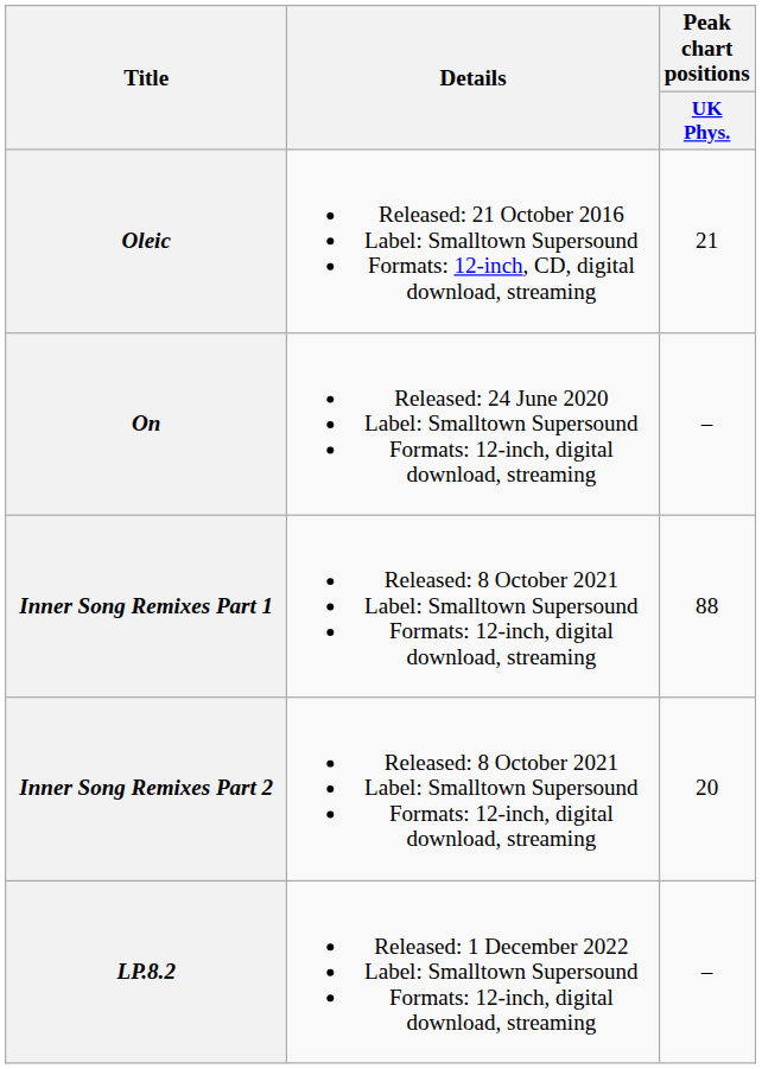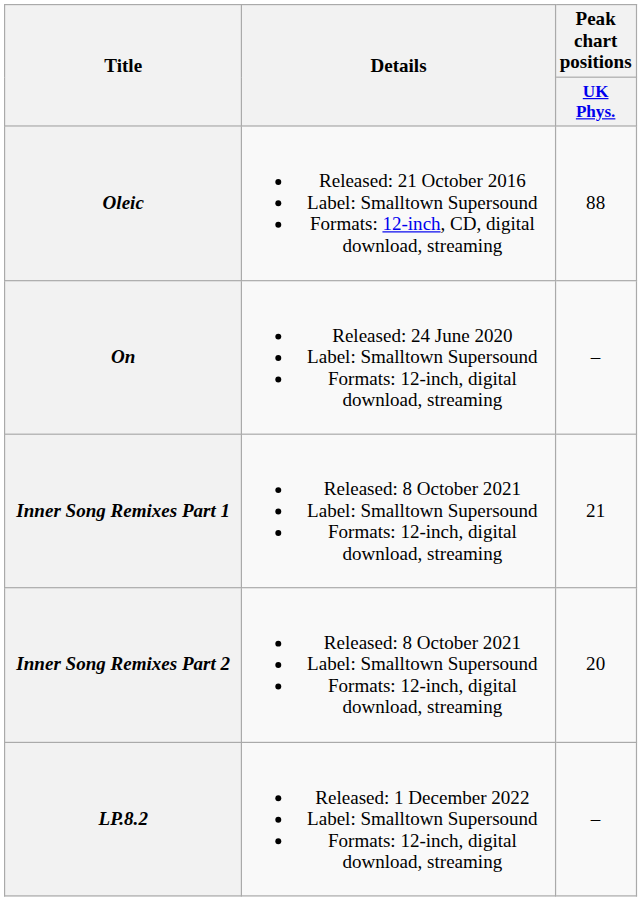 <table class="wikitable plainrowheaders" style="text-align:center;" border="1">
 <tr>
 <th scope="col" rowspan="2" style="width:12em;">Title</th>
 <th scope="col" rowspan="2" style="width:16em;">Details</th>
 <th scope="col" colspan="1">Peak chart positions</th>
 </tr>
 <tr>
 <th scope="col" style="width:2em;font-size:90%;"><a href='#'>UK<br>Phys.</a><br></th>
 </tr>
 <tr>
 <th scope="row"><em>Oleic</em></th>
 <td><br><ul><li>Released: 21 October 2016</li><li>Label: Smalltown Supersound</li><li>Formats: <a href='#'>12-inch</a>, CD, digital download, streaming</li></ul></td>
-<td>21</td>
+<td>88</td>
 </tr>
 <tr>
 <th scope="row"><em>On</em></th>
 <td><br><ul><li>Released: 24 June 2020</li><li>Label: Smalltown Supersound</li><li>Formats: 12-inch, digital download, streaming</li></ul></td>
 <td>–</td>
 </tr>
 <tr>
 <th scope="row"><em>Inner Song Remixes Part 1</em></th>
 <td><br><ul><li>Released: 8 October 2021</li><li>Label: Smalltown Supersound</li><li>Formats: 12-inch, digital download, streaming</li></ul></td>
-<td>88</td>
+<td>21</td>
 </tr>
 <tr>
 <th scope="row"><em>Inner Song Remixes Part 2</em></th>
 <td><br><ul><li>Released: 8 October 2021</li><li>Label: Smalltown Supersound</li><li>Formats: 12-inch, digital download, streaming</li></ul></td>
 <td>20</td>
 </tr>
 <tr>
 <th scope="row"><em>LP.8.2</em></th>
 <td><br><ul><li>Released: 1 December 2022</li><li>Label: Smalltown Supersound</li><li>Formats: 12-inch, digital download, streaming</li></ul></td>
 <td>–</td>
 </tr>
 </table>
